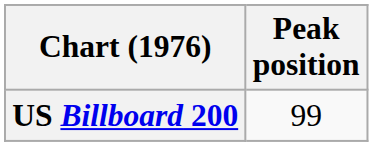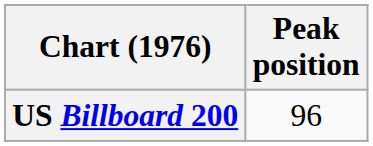 <table class="wikitable sortable plainrowheaders" style="text-align:center">
 <tr>
 <th scope="col">Chart (1976)</th>
 <th scope="col">Peak<br>position</th>
 </tr>
 <tr>
 <th scope="row">US <a href='#'><em>Billboard</em> 200</a></th>
-<td>99</td>
+<td>96</td>
 </tr>
 </table>
